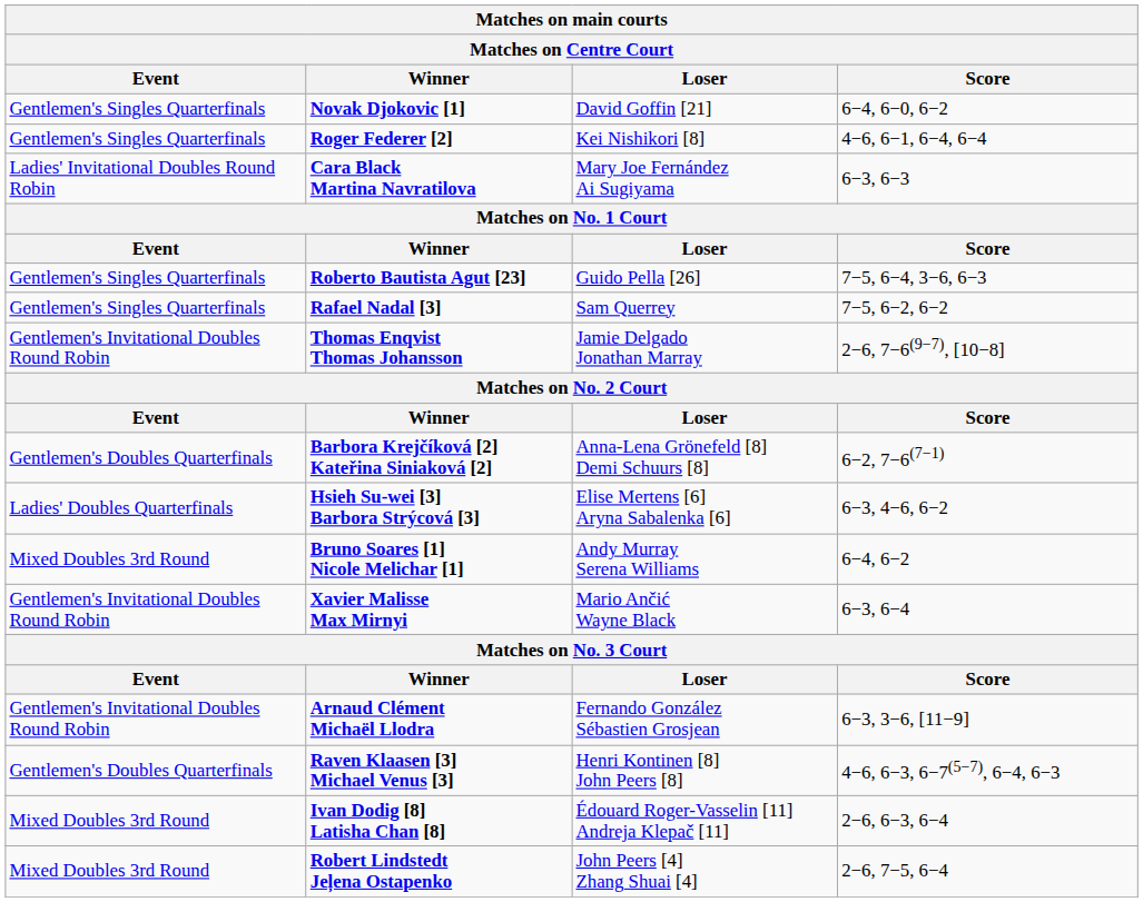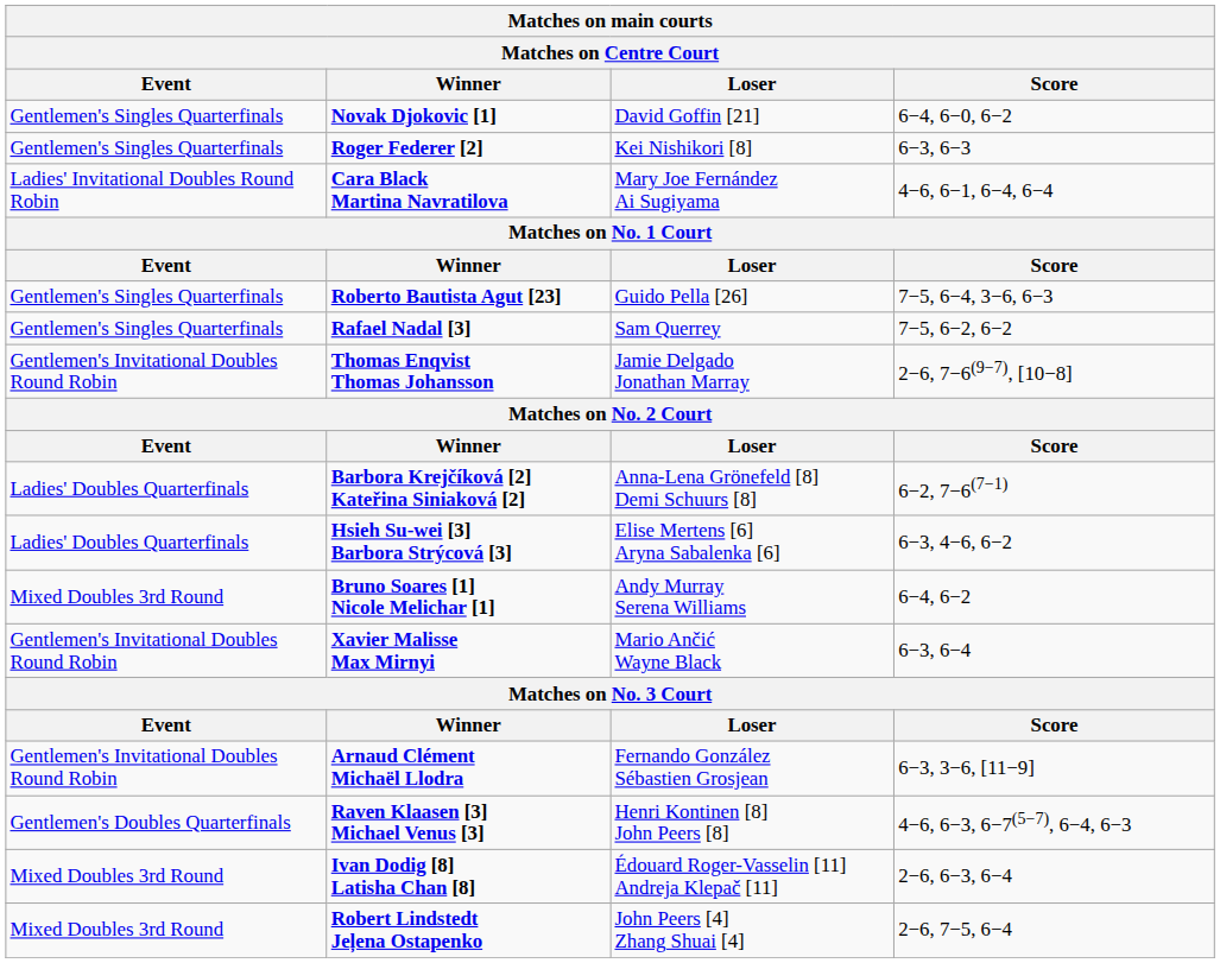 <table class="wikitable collapsible uncollapsed" style="margin:auto;">
 <tr>
 <th colspan="4" style="white-space:nowrap;">Matches on main courts</th>
 </tr>
 <tr>
 <th colspan="4">Matches on <a href='#'>Centre Court</a></th>
 </tr>
 <tr>
 <th width=250>Event</th>
 <th width=220>Winner</th>
 <th width=220>Loser</th>
 <th width=250>Score</th>
 </tr>
 <tr>
 <td><a href='#'>Gentlemen's Singles Quarterfinals</a></td>
 <td> <strong><a href='#'>Novak Djokovic</a> [1]</strong></td>
 <td> <a href='#'>David Goffin</a> [21]</td>
 <td>6−4, 6−0, 6−2</td>
 </tr>
 <tr>
 <td><a href='#'>Gentlemen's Singles Quarterfinals</a></td>
 <td> <strong><a href='#'>Roger Federer</a> [2]</strong></td>
 <td> <a href='#'>Kei Nishikori</a> [8]</td>
-<td>4−6, 6−1, 6−4, 6−4</td>
+<td>6−3, 6−3</td>
 </tr>
 <tr>
 <td><a href='#'>Ladies' Invitational Doubles Round Robin</a></td>
 <td> <strong><a href='#'>Cara Black</a></strong> <br>  <strong><a href='#'>Martina Navratilova</a></strong></td>
 <td> <a href='#'>Mary Joe Fernández</a> <br>  <a href='#'>Ai Sugiyama</a></td>
-<td>6−3, 6−3</td>
+<td>4−6, 6−1, 6−4, 6−4</td>
 </tr>
 <tr>
 <th colspan="4">Matches on <a href='#'>No. 1 Court</a></th>
 </tr>
 <tr>
 <th width=220>Event</th>
 <th width=220>Winner</th>
 <th width=220>Loser</th>
 <th width=250>Score</th>
 </tr>
 <tr>
 <td><a href='#'>Gentlemen's Singles Quarterfinals</a></td>
 <td> <strong><a href='#'>Roberto Bautista Agut</a> [23]</strong></td>
 <td> <a href='#'>Guido Pella</a> [26]</td>
 <td>7−5, 6−4, 3−6, 6−3</td>
 </tr>
 <tr>
 <td><a href='#'>Gentlemen's Singles Quarterfinals</a></td>
 <td> <strong><a href='#'>Rafael Nadal</a> [3]</strong></td>
 <td> <a href='#'>Sam Querrey</a></td>
 <td>7−5, 6−2, 6−2</td>
 </tr>
 <tr>
 <td><a href='#'>Gentlemen's Invitational Doubles Round Robin</a></td>
 <td> <strong><a href='#'>Thomas Enqvist</a></strong> <br>  <strong><a href='#'>Thomas Johansson</a></strong></td>
 <td> <a href='#'>Jamie Delgado</a> <br>  <a href='#'>Jonathan Marray</a></td>
 <td>2−6, 7−6<sup>(9−7)</sup>, [10−8]</td>
 </tr>
 <tr>
 <th colspan="4">Matches on <a href='#'>No. 2 Court</a></th>
 </tr>
 <tr>
 <th width=220>Event</th>
 <th width=220>Winner</th>
 <th width=220>Loser</th>
 <th width=250>Score</th>
 </tr>
 <tr>
-<td><a href='#'>Gentlemen's Doubles Quarterfinals</a></td>
+<td><a href='#'>Ladies' Doubles Quarterfinals</a></td>
 <td> <strong><a href='#'>Barbora Krejčíková</a> [2]</strong> <br>  <strong><a href='#'>Kateřina Siniaková</a> [2]</strong></td>
 <td> <a href='#'>Anna-Lena Grönefeld</a> [8] <br>  <a href='#'>Demi Schuurs</a> [8]</td>
 <td>6−2, 7−6<sup>(7−1)</sup></td>
 </tr>
 <tr>
 <td><a href='#'>Ladies' Doubles Quarterfinals</a></td>
 <td> <strong><a href='#'>Hsieh Su-wei</a> [3]</strong> <br>  <strong><a href='#'>Barbora Strýcová</a> [3]</strong></td>
 <td> <a href='#'>Elise Mertens</a> [6] <br>  <a href='#'>Aryna Sabalenka</a> [6]</td>
 <td>6−3, 4−6, 6−2</td>
 </tr>
 <tr>
 <td><a href='#'>Mixed Doubles 3rd Round</a></td>
 <td> <strong><a href='#'>Bruno Soares</a> [1]</strong> <br>  <strong><a href='#'>Nicole Melichar</a> [1]</strong></td>
 <td> <a href='#'>Andy Murray</a> <br>  <a href='#'>Serena Williams</a></td>
 <td>6−4, 6−2</td>
 </tr>
 <tr>
 <td><a href='#'>Gentlemen's Invitational Doubles Round Robin</a></td>
 <td> <strong><a href='#'>Xavier Malisse</a></strong> <br>  <strong><a href='#'>Max Mirnyi</a></strong></td>
 <td> <a href='#'>Mario Ančić</a> <br>  <a href='#'>Wayne Black</a></td>
 <td>6−3, 6−4</td>
 </tr>
 <tr>
 <th colspan="4">Matches on <a href='#'>No. 3 Court</a></th>
 </tr>
 <tr>
 <th width=220>Event</th>
 <th width=220>Winner</th>
 <th width=220>Loser</th>
 <th width=250>Score</th>
 </tr>
 <tr>
 <td><a href='#'>Gentlemen's Invitational Doubles Round Robin</a></td>
 <td> <strong><a href='#'>Arnaud Clément</a></strong> <br>  <strong><a href='#'>Michaël Llodra</a></strong></td>
 <td> <a href='#'>Fernando González</a> <br>  <a href='#'>Sébastien Grosjean</a></td>
 <td>6−3, 3−6, [11−9]</td>
 </tr>
 <tr>
 <td><a href='#'>Gentlemen's Doubles Quarterfinals</a></td>
 <td> <strong><a href='#'>Raven Klaasen</a> [3]</strong> <br>  <strong><a href='#'>Michael Venus</a> [3]</strong></td>
 <td> <a href='#'>Henri Kontinen</a> [8] <br>  <a href='#'>John Peers</a> [8]</td>
 <td>4−6, 6−3, 6−7<sup>(5−7)</sup>, 6−4, 6−3</td>
 </tr>
 <tr>
 <td><a href='#'>Mixed Doubles 3rd Round</a></td>
 <td> <strong><a href='#'>Ivan Dodig</a> [8]</strong> <br>  <strong><a href='#'>Latisha Chan</a> [8]</strong></td>
 <td> <a href='#'>Édouard Roger-Vasselin</a> [11] <br>  <a href='#'>Andreja Klepač</a> [11]</td>
 <td>2−6, 6−3, 6−4</td>
 </tr>
 <tr>
 <td><a href='#'>Mixed Doubles 3rd Round</a></td>
 <td> <strong><a href='#'>Robert Lindstedt</a></strong> <br>  <strong><a href='#'>Jeļena Ostapenko</a></strong></td>
 <td> <a href='#'>John Peers</a> [4]<br>  <a href='#'>Zhang Shuai</a> [4]</td>
 <td>2−6, 7−5, 6−4</td>
 </tr>
 </table>
